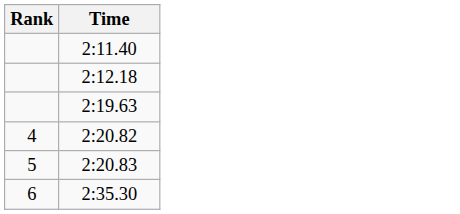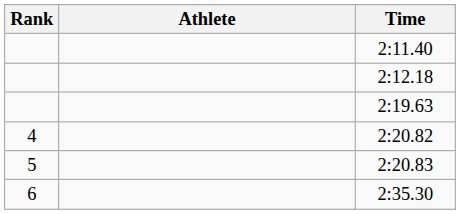 <table class=wikitable style="text-align:center">
 <tr>
 <th width=40>Rank</th>
+<th width=250>Athlete</th>
 <th width=80>Time</th>
 </tr>
 <tr>
 <td></td>
+<td align=left></td>
 <td>2:11.40</td>
 </tr>
 <tr>
 <td></td>
+<td align=left></td>
 <td>2:12.18</td>
 </tr>
 <tr>
 <td></td>
+<td align=left></td>
 <td>2:19.63</td>
 </tr>
 <tr>
 <td>4</td>
+<td align=left></td>
 <td>2:20.82</td>
 </tr>
 <tr>
 <td>5</td>
+<td align=left></td>
 <td>2:20.83</td>
 </tr>
 <tr>
 <td>6</td>
+<td align=left></td>
 <td>2:35.30</td>
 </tr>
 </table>
